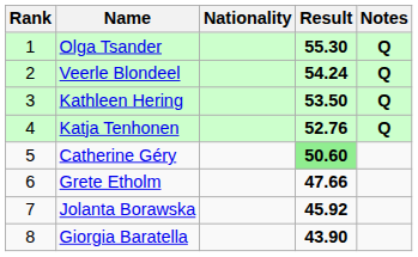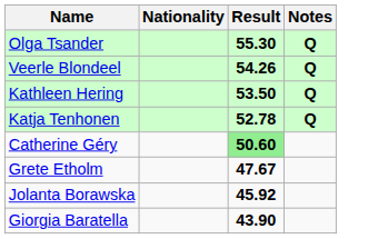 <table class="wikitable sortable" style="text-align:center">
 <tr>
-<th>Rank</th>
 <th>Name</th>
 <th>Nationality</th>
 <th>Result</th>
 <th>Notes</th>
 </tr>
 <tr bgcolor=ccffcc>
-<td>1</td>
 <td align=left><a href='#'>Olga Tsander</a></td>
 <td align=left></td>
 <td><strong>55.30</strong></td>
 <td><strong>Q</strong></td>
 </tr>
 <tr bgcolor=ccffcc>
-<td>2</td>
 <td align=left><a href='#'>Veerle Blondeel</a></td>
 <td align=left></td>
-<td><strong>54.24</strong></td>
+<td><strong>54.26</strong></td>
 <td><strong>Q</strong></td>
 </tr>
 <tr bgcolor=ccffcc>
-<td>3</td>
 <td align=left><a href='#'>Kathleen Hering</a></td>
 <td align=left></td>
 <td><strong>53.50</strong></td>
 <td><strong>Q</strong></td>
 </tr>
 <tr bgcolor=ccffcc>
-<td>4</td>
 <td align=left><a href='#'>Katja Tenhonen</a></td>
 <td align=left></td>
-<td><strong>52.76</strong></td>
+<td><strong>52.78</strong></td>
 <td><strong>Q</strong></td>
 </tr>
 <tr>
-<td>5</td>
 <td align=left><a href='#'>Catherine Géry</a></td>
 <td align=left></td>
 <td style="background: lightgreen;"><strong>50.60</strong></td>
 <td></td>
 </tr>
 <tr>
-<td>6</td>
 <td align=left><a href='#'>Grete Etholm</a></td>
 <td align=left></td>
-<td><strong>47.66</strong></td>
+<td><strong>47.67</strong></td>
 <td></td>
 </tr>
 <tr>
-<td>7</td>
 <td align=left><a href='#'>Jolanta Borawska</a></td>
 <td align=left></td>
 <td><strong>45.92</strong></td>
 <td></td>
 </tr>
 <tr>
-<td>8</td>
 <td align=left><a href='#'>Giorgia Baratella</a></td>
 <td align=left></td>
 <td><strong>43.90</strong></td>
 <td></td>
 </tr>
 </table>
